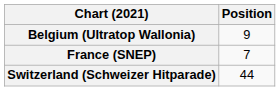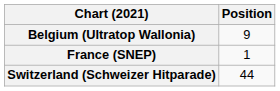 <table class="wikitable sortable plainrowheaders" style="text-align:center">
 <tr>
 <th scope="col">Chart (2021)</th>
 <th scope="col">Position</th>
 </tr>
 <tr>
 <th scope="row">Belgium (Ultratop Wallonia)</th>
 <td>9</td>
 </tr>
 <tr>
 <th scope="row">France (SNEP)</th>
-<td>7</td>
+<td>1</td>
 </tr>
 <tr>
 <th scope="row">Switzerland (Schweizer Hitparade)</th>
 <td>44</td>
 </tr>
 </table>
